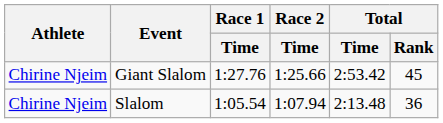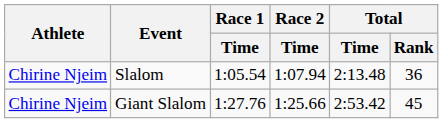 <table class="wikitable" style="font-size:90%">
 <tr>
 <th rowspan="2">Athlete</th>
 <th rowspan="2">Event</th>
 <th>Race 1</th>
 <th>Race 2</th>
 <th colspan="2">Total</th>
 </tr>
 <tr>
 <th>Time</th>
 <th>Time</th>
 <th>Time</th>
 <th>Rank</th>
 </tr>
 <tr>
 <td><a href='#'>Chirine Njeim</a></td>
+<td>Slalom</td>
+<td align="center">1:05.54</td>
+<td align="center">1:07.94</td>
+<td align="center">2:13.48</td>
+<td align="center">36</td>
+</tr>
+<tr>
+<td><a href='#'>Chirine Njeim</a></td>
 <td>Giant Slalom</td>
 <td align="center">1:27.76</td>
 <td align="center">1:25.66</td>
 <td align="center">2:53.42</td>
 <td align="center">45</td>
 </tr>
-<tr>
-<td><a href='#'>Chirine Njeim</a></td>
-<td>Slalom</td>
-<td align="center">1:05.54</td>
-<td align="center">1:07.94</td>
-<td align="center">2:13.48</td>
-<td align="center">36</td>
-</tr>
 </table>
